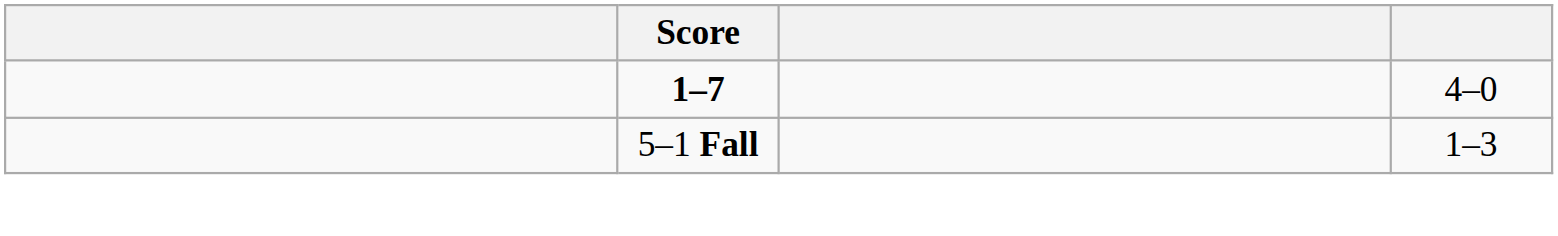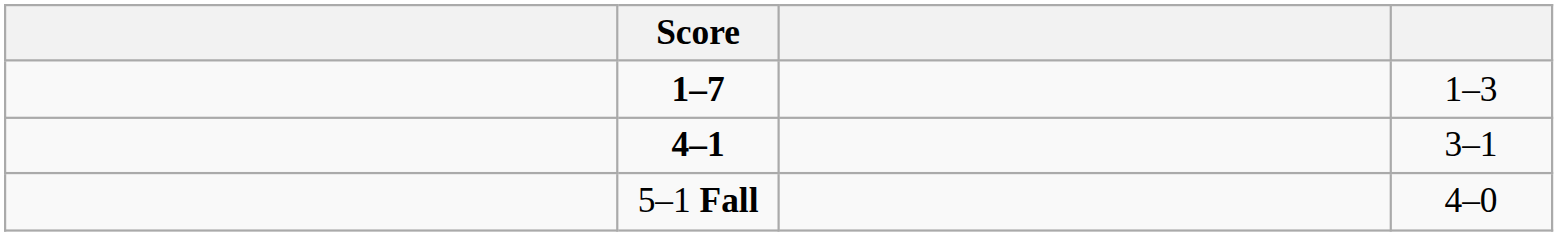 <table class="wikitable" style="text-align: center; ">
 <tr>
 <th align="right" width="270"></th>
 <th width="65">Score</th>
 <th align="left" width="270"></th>
 <th width="65"></th>
 </tr>
 <tr>
 <td align="left"></td>
 <td><strong>1–7</strong></td>
 <td align="left"><strong></strong></td>
-<td>4–0 <strong></strong></td>
+<td>1–3 <strong></strong></td>
+</tr>
+<tr>
+<td align="left"><strong></strong></td>
+<td><strong>4–1</strong></td>
+<td align="left"></td>
+<td>3–1 <strong></strong></td>
 </tr>
 <tr>
 <td align="left"><strong></strong></td>
 <td>5–1 <strong>Fall</strong></td>
 <td align="left"></td>
-<td>1–3 <strong></strong></td>
+<td>4–0 <strong></strong></td>
 </tr>
 </table>
